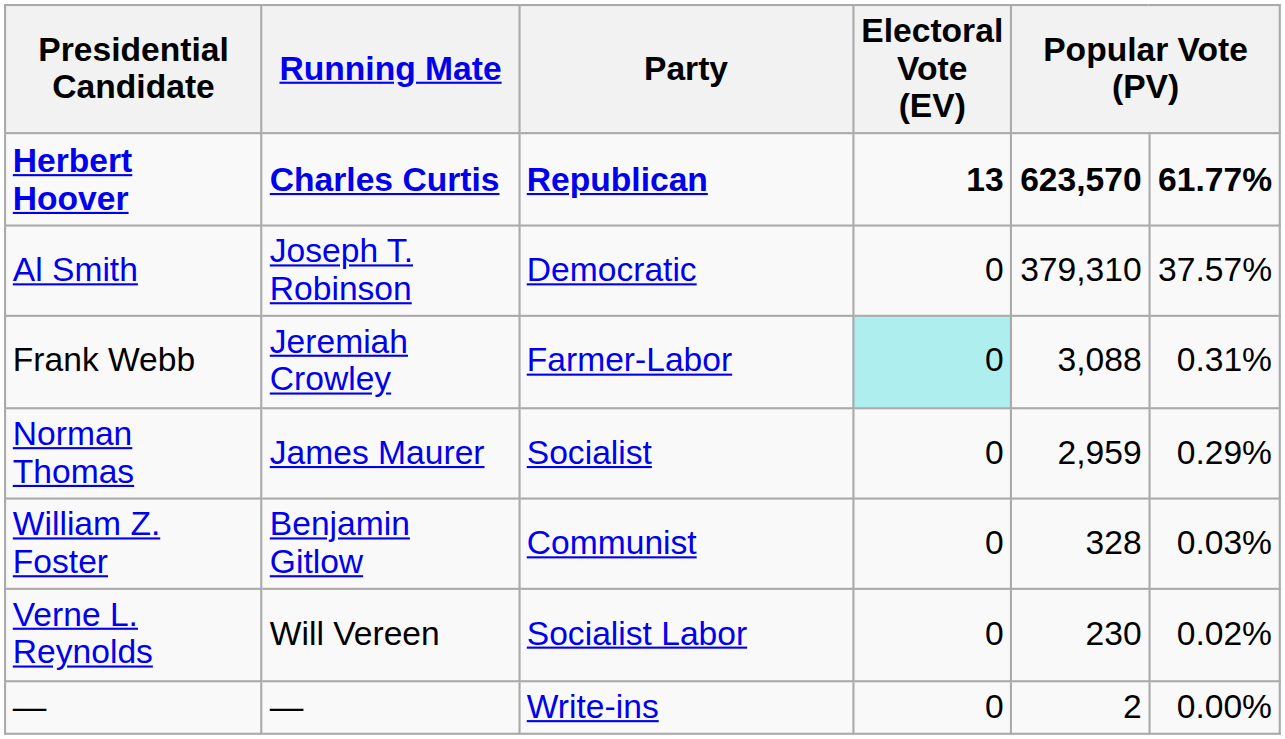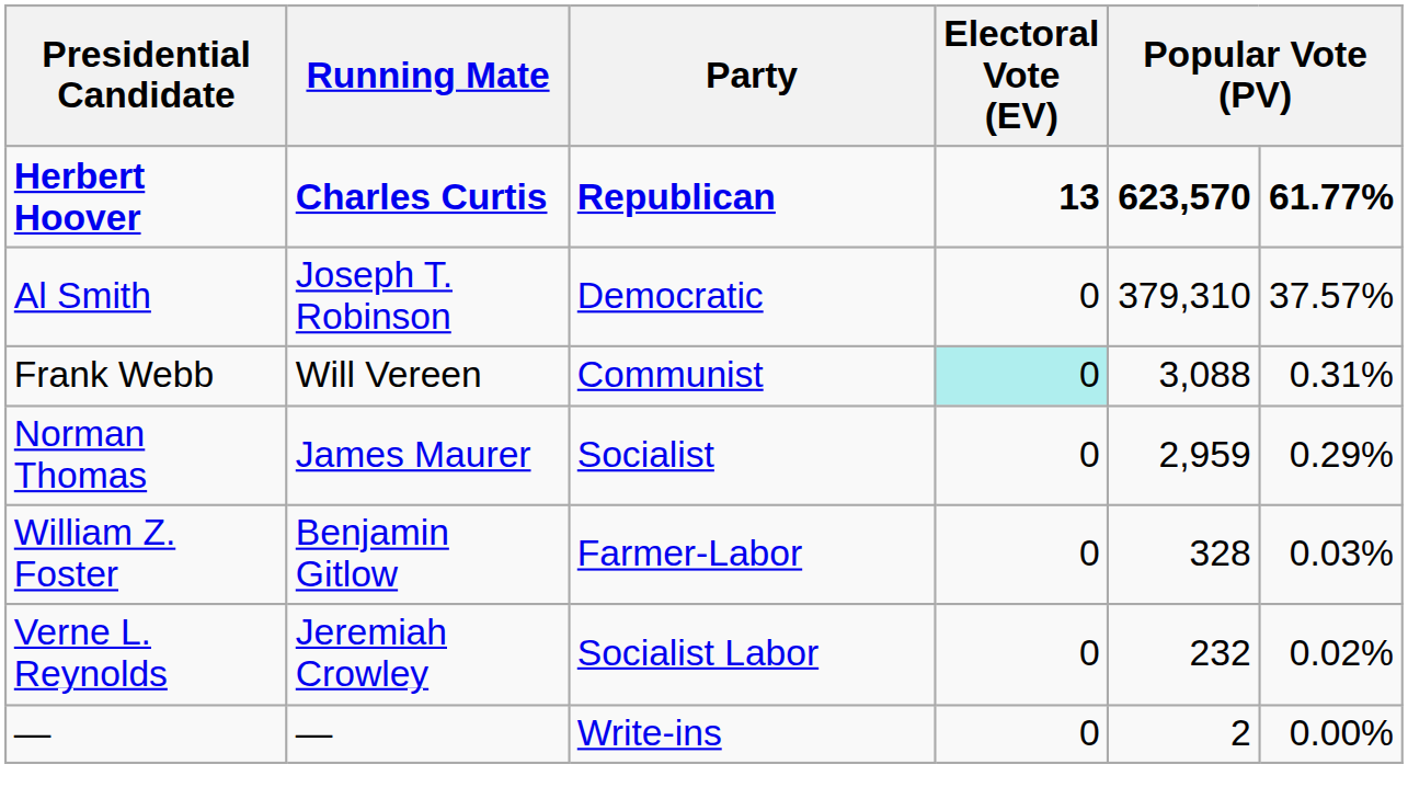 <table class="wikitable">
 <tr>
 <th width="20%">Presidential Candidate</th>
 <th width="20%"><a href='#'>Running Mate</a></th>
 <th width="26%">Party</th>
 <th width="9%">Electoral Vote (EV)</th>
 <th colspan="2" width="18%">Popular Vote (PV)</th>
 </tr>
 <tr>
 <td><strong><a href='#'>Herbert Hoover</a></strong></td>
 <td><strong><a href='#'>Charles Curtis</a></strong></td>
 <td><strong><a href='#'>Republican</a></strong></td>
 <td align="right"><strong>13</strong></td>
 <td align="right"><strong>623,570</strong></td>
 <td align="right"><strong>61.77%</strong></td>
 </tr>
 <tr>
 <td><a href='#'>Al Smith</a></td>
 <td><a href='#'>Joseph T. Robinson</a></td>
 <td><a href='#'>Democratic</a></td>
 <td align="right">0</td>
 <td align="right">379,310</td>
 <td align="right">37.57%</td>
 </tr>
 <tr>
 <td>Frank Webb</td>
-<td><a href='#'>Jeremiah Crowley</a></td>
-<td><a href='#'>Farmer-Labor</a></td>
+<td>Will Vereen</td>
+<td><a href='#'>Communist</a></td>
 <td align="right" style="background: paleturquoise;">0</td>
 <td align="right">3,088</td>
 <td align="right">0.31%</td>
 </tr>
 <tr>
 <td><a href='#'>Norman Thomas</a></td>
 <td><a href='#'>James Maurer</a></td>
 <td><a href='#'>Socialist</a></td>
 <td align="right">0</td>
 <td align="right">2,959</td>
 <td align="right">0.29%</td>
 </tr>
 <tr>
 <td><a href='#'>William Z. Foster</a></td>
 <td><a href='#'>Benjamin Gitlow</a></td>
-<td><a href='#'>Communist</a></td>
+<td><a href='#'>Farmer-Labor</a></td>
 <td align="right">0</td>
 <td align="right">328</td>
 <td align="right">0.03%</td>
 </tr>
 <tr>
 <td><a href='#'>Verne L. Reynolds</a></td>
-<td>Will Vereen</td>
+<td><a href='#'>Jeremiah Crowley</a></td>
 <td><a href='#'>Socialist Labor</a></td>
 <td align="right">0</td>
-<td align="right">230</td>
+<td align="right">232</td>
 <td align="right">0.02%</td>
 </tr>
 <tr>
 <td>—</td>
 <td>—</td>
 <td><a href='#'>Write-ins</a></td>
 <td align="right">0</td>
 <td align="right">2</td>
 <td align="right">0.00%</td>
 </tr>
 </table>
